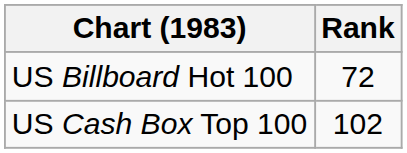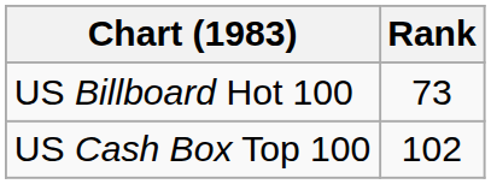 <table class="wikitable sortable">
 <tr>
 <th align="left">Chart (1983)</th>
 <th style="text-align:center;">Rank</th>
 </tr>
 <tr>
 <td>US <em>Billboard</em> Hot 100</td>
-<td style="text-align:center;">72</td>
+<td style="text-align:center;">73</td>
 </tr>
 <tr>
 <td>US <em>Cash Box</em> Top 100</td>
 <td style="text-align:center;">102</td>
 </tr>
 </table>
